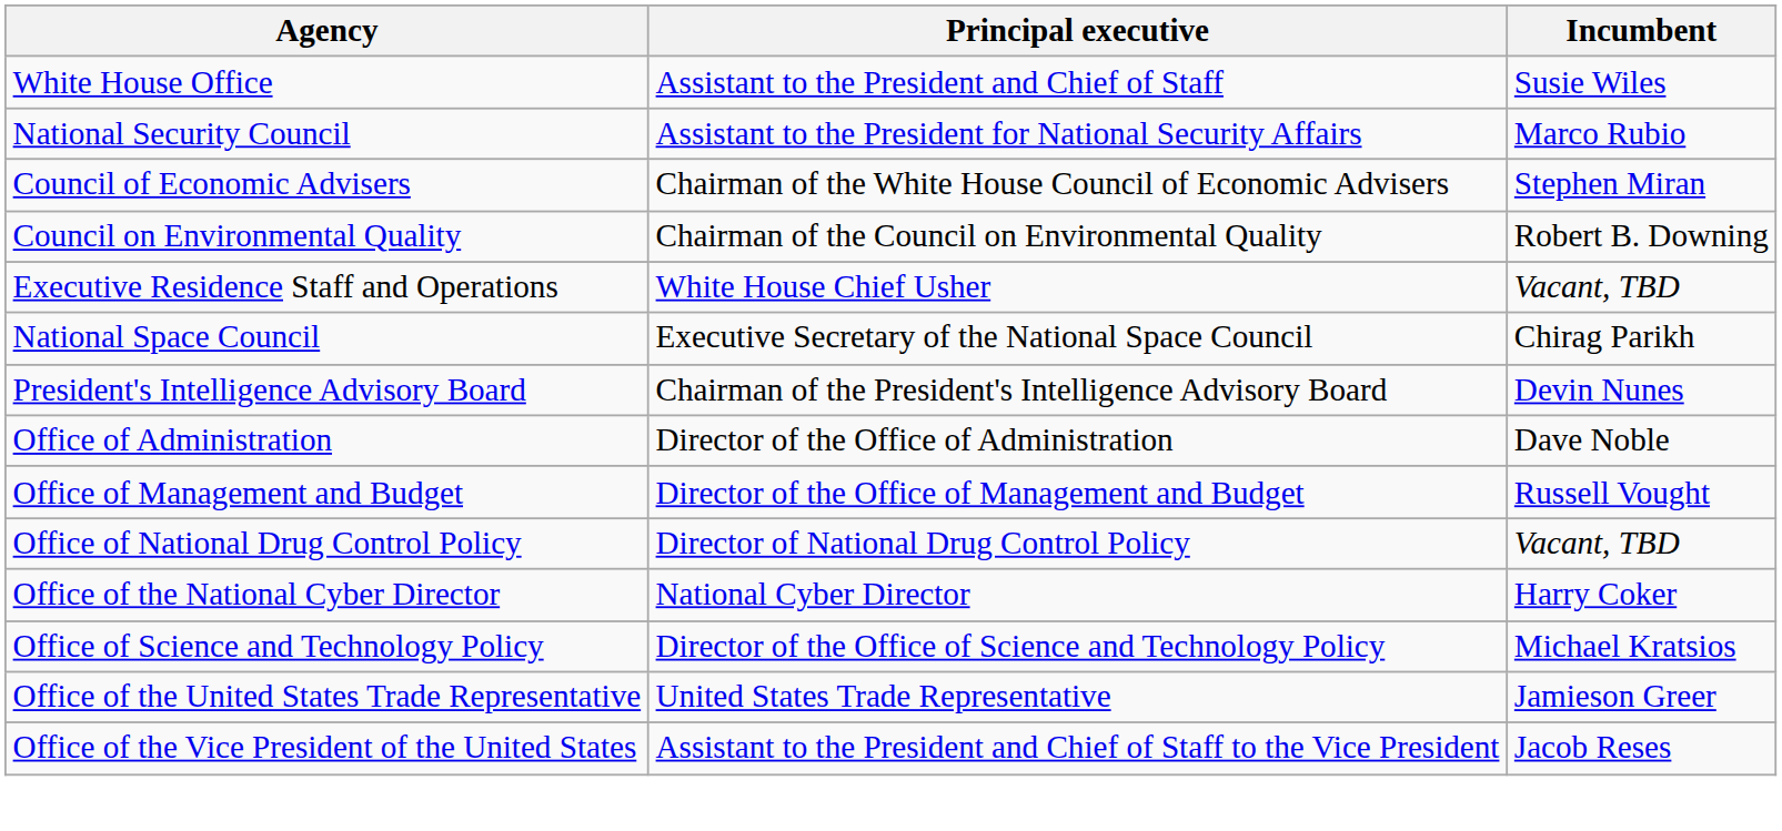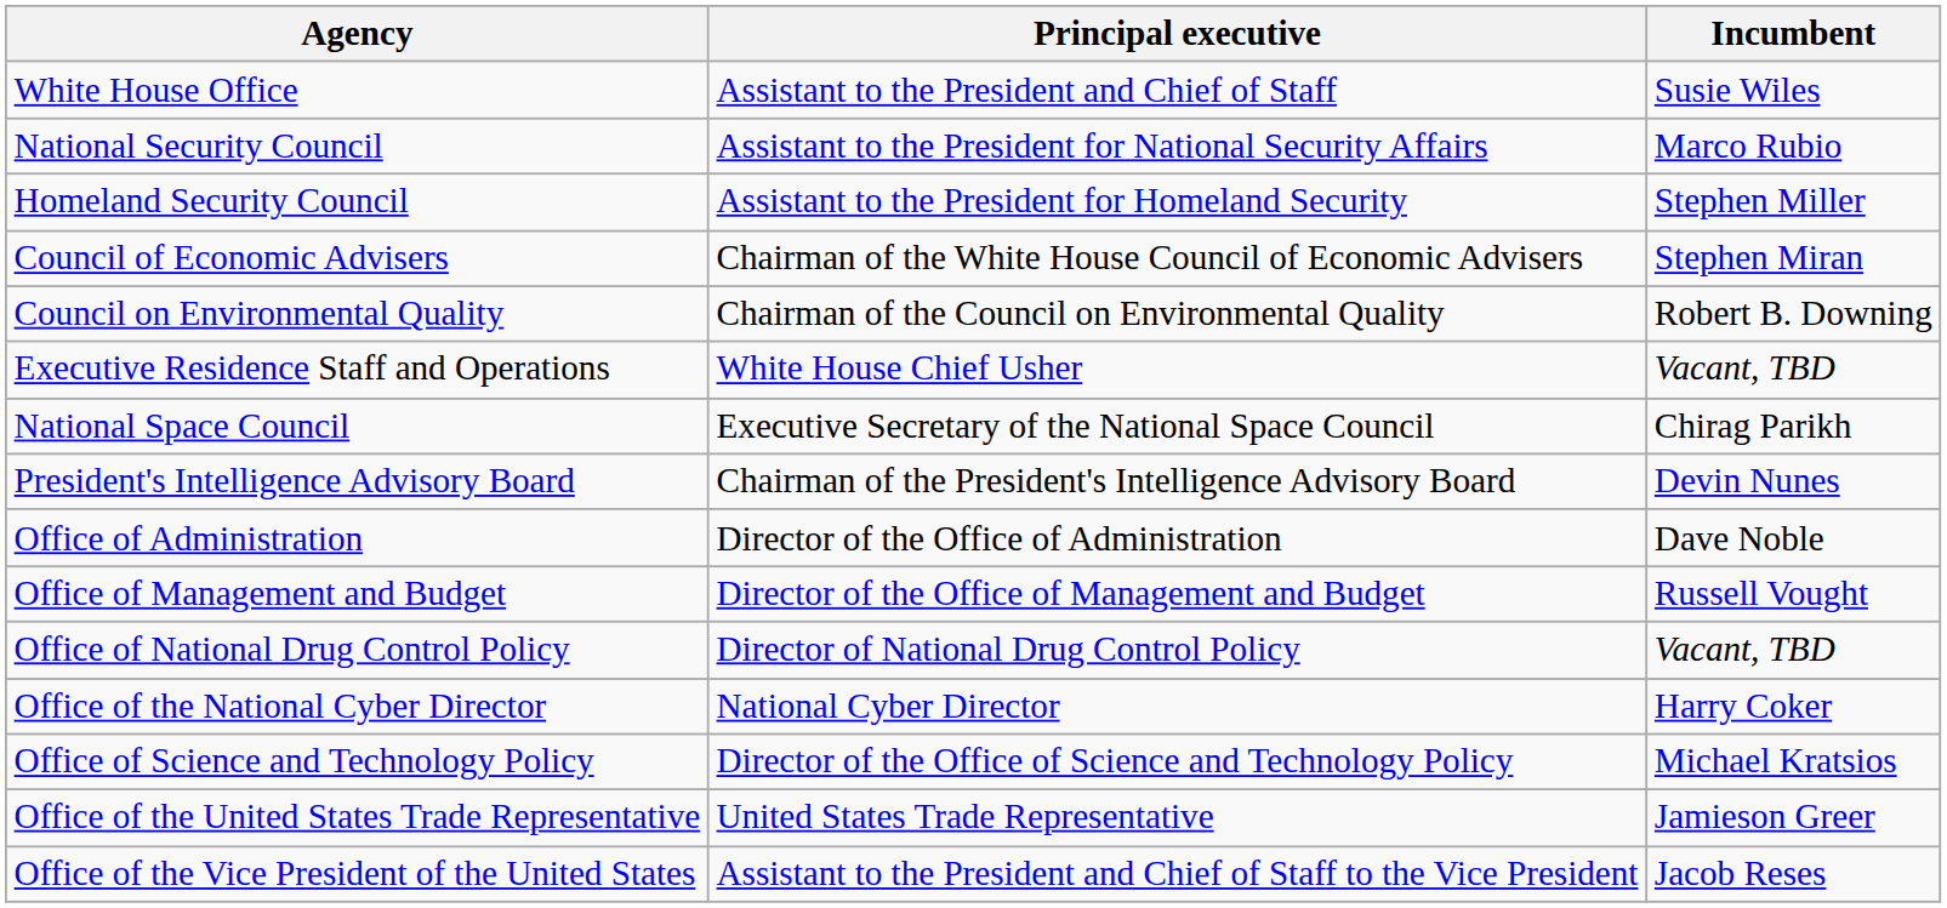 <table class="wikitable sortable">
 <tr>
 <th scope="col">Agency</th>
 <th scope="col">Principal executive</th>
 <th scope="col">Incumbent</th>
 </tr>
 <tr>
 <td scope="row"><a href='#'>White House Office</a></td>
 <td><a href='#'>Assistant to the President and Chief of Staff</a></td>
 <td><a href='#'>Susie Wiles</a></td>
 </tr>
 <tr>
 <td scope="row"><a href='#'>National Security Council</a></td>
 <td><a href='#'>Assistant to the President for National Security Affairs</a></td>
 <td><a href='#'>Marco Rubio</a></td>
+</tr>
+<tr>
+<td scope="row"><a href='#'>Homeland Security Council</a></td>
+<td><a href='#'>Assistant to the President for Homeland Security</a></td>
+<td><a href='#'>Stephen Miller</a></td>
 </tr>
 <tr>
 <td scope="row"><a href='#'>Council of Economic Advisers</a></td>
 <td>Chairman of the White House Council of Economic Advisers</td>
 <td><a href='#'>Stephen Miran</a></td>
 </tr>
 <tr>
 <td scope="row"><a href='#'>Council on Environmental Quality</a></td>
 <td>Chairman of the Council on Environmental Quality</td>
 <td>Robert B. Downing</td>
 </tr>
 <tr>
 <td scope="row"><a href='#'>Executive Residence</a> Staff and Operations</td>
 <td><a href='#'>White House Chief Usher</a></td>
 <td><em>Vacant, TBD</em></td>
 </tr>
 <tr>
 <td scope="row"><a href='#'>National Space Council</a></td>
 <td>Executive Secretary of the National Space Council</td>
 <td>Chirag Parikh</td>
 </tr>
 <tr>
 <td scope="row"><a href='#'>President's Intelligence Advisory Board</a></td>
 <td>Chairman of the President's Intelligence Advisory Board</td>
 <td><a href='#'>Devin Nunes</a></td>
 </tr>
 <tr>
 <td scope="row"><a href='#'>Office of Administration</a></td>
 <td>Director of the Office of Administration</td>
 <td>Dave Noble</td>
 </tr>
 <tr>
 <td scope="row"><a href='#'>Office of Management and Budget</a></td>
 <td><a href='#'>Director of the Office of Management and Budget</a></td>
 <td><a href='#'>Russell Vought</a></td>
 </tr>
 <tr>
 <td scope="row"><a href='#'>Office of National Drug Control Policy</a></td>
 <td><a href='#'>Director of National Drug Control Policy</a></td>
 <td><em>Vacant, TBD</em></td>
 </tr>
 <tr>
 <td scope="row"><a href='#'>Office of the National Cyber Director</a></td>
 <td><a href='#'>National Cyber Director</a></td>
 <td><a href='#'>Harry Coker</a></td>
 </tr>
 <tr>
 <td scope="row"><a href='#'>Office of Science and Technology Policy</a></td>
 <td><a href='#'>Director of the Office of Science and Technology Policy</a></td>
 <td><a href='#'>Michael Kratsios</a></td>
 </tr>
 <tr>
 <td scope="row"><a href='#'>Office of the United States Trade Representative</a></td>
 <td><a href='#'>United States Trade Representative</a></td>
 <td><a href='#'>Jamieson Greer</a></td>
 </tr>
 <tr>
 <td scope="row"><a href='#'>Office of the Vice President of the United States</a></td>
 <td><a href='#'>Assistant to the President and Chief of Staff to the Vice President</a></td>
 <td><a href='#'>Jacob Reses</a></td>
 </tr>
 </table>
